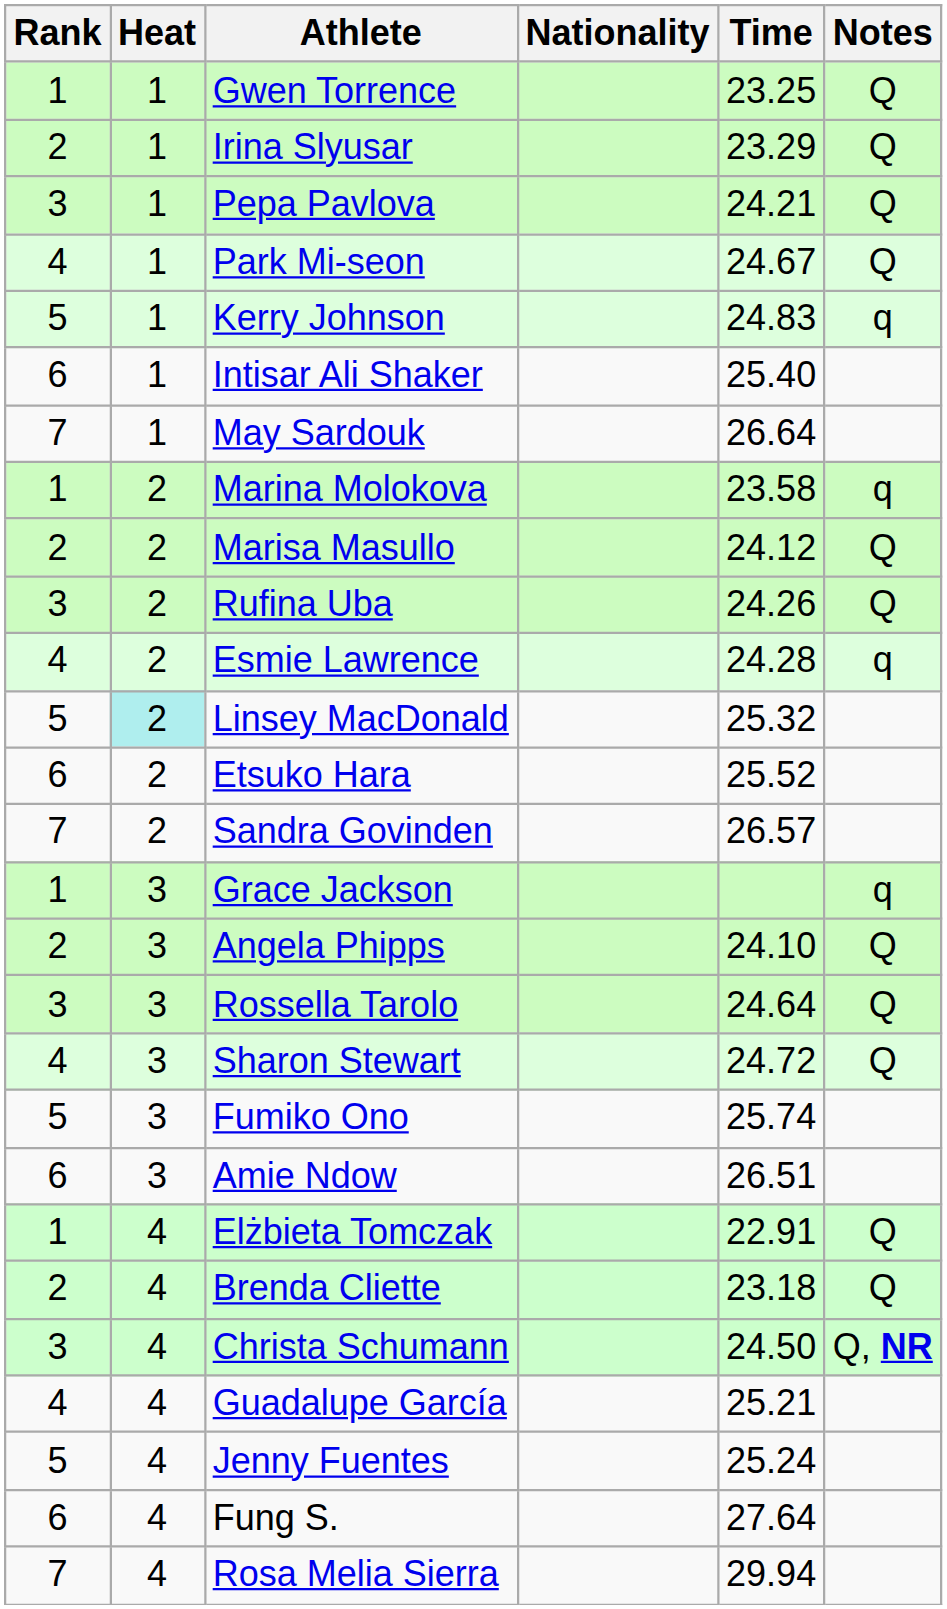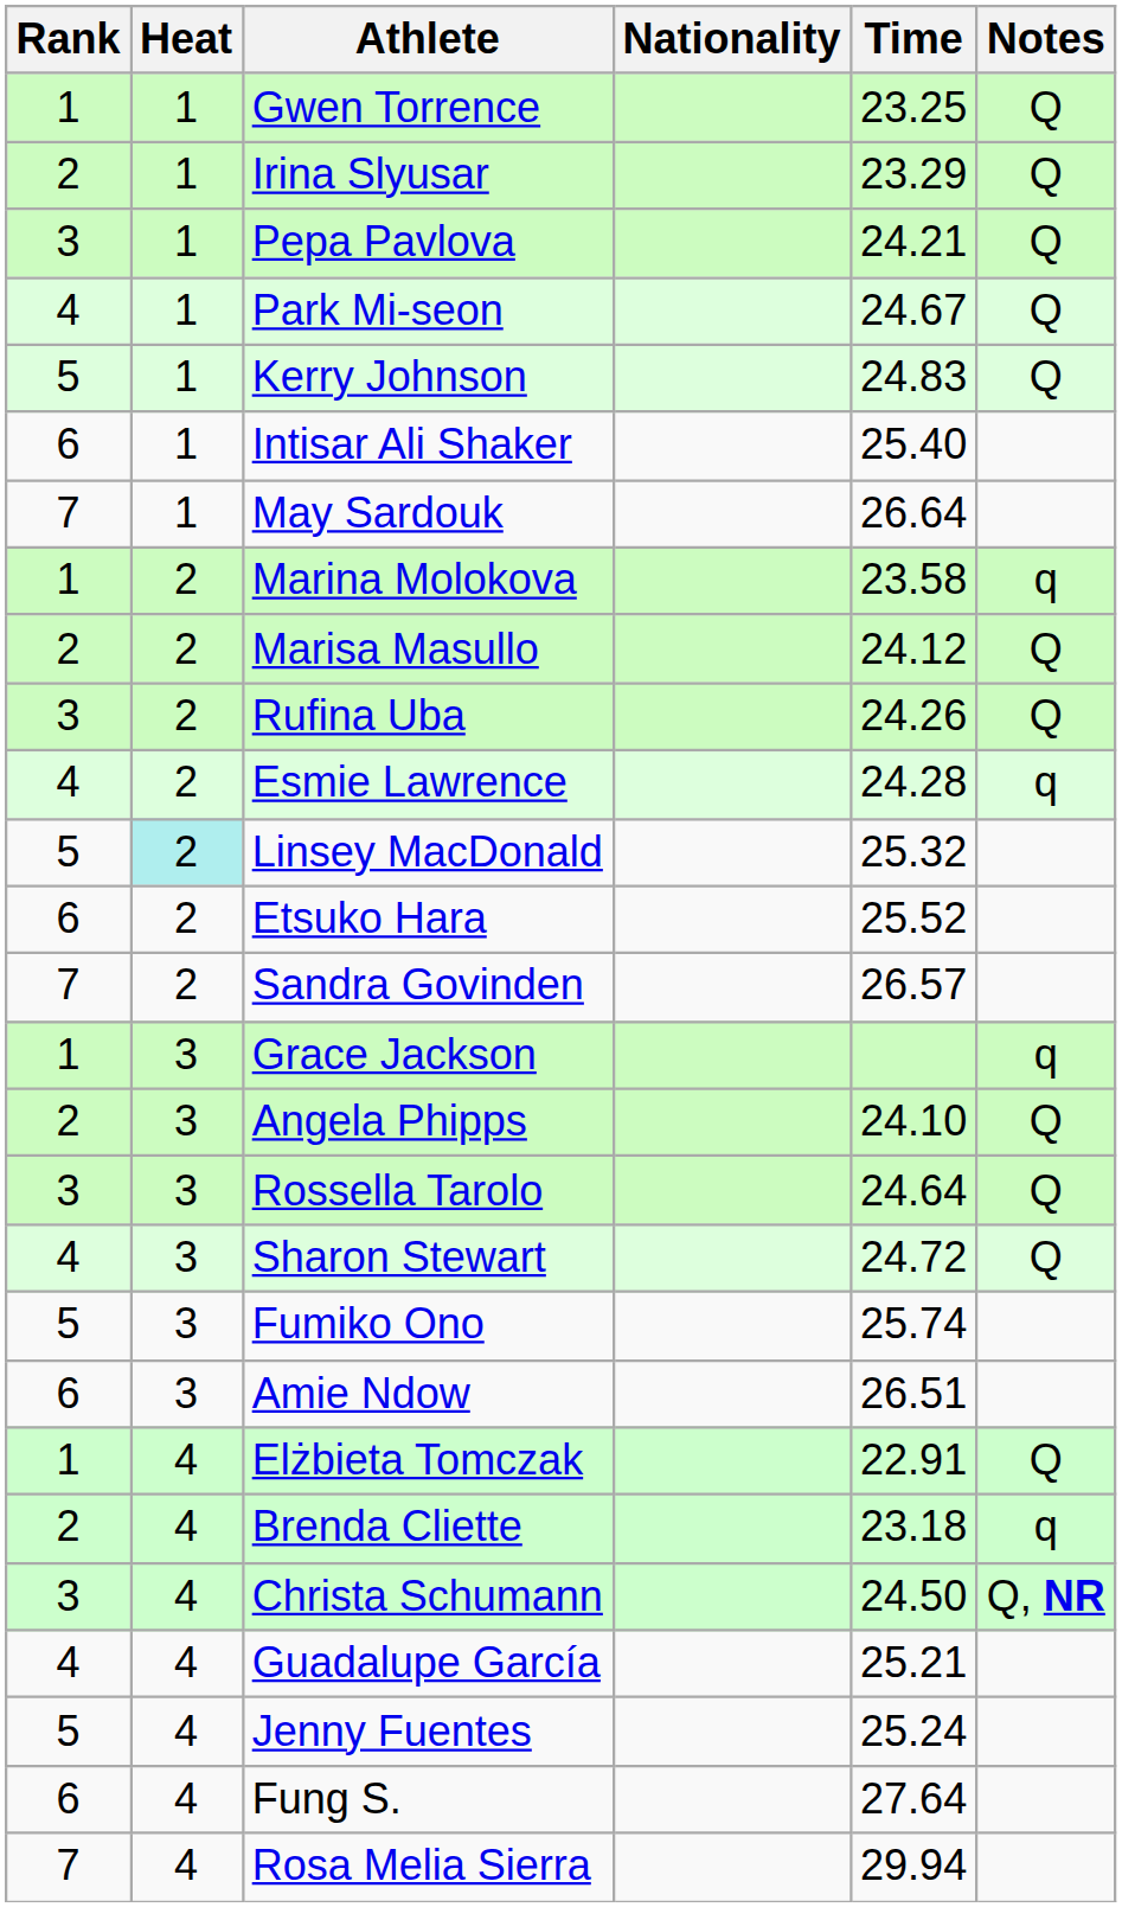 <table class="wikitable sortable" style="text-align:center">
 <tr>
 <th>Rank</th>
 <th>Heat</th>
 <th>Athlete</th>
 <th>Nationality</th>
 <th>Time</th>
 <th>Notes</th>
 </tr>
 <tr bgcolor=ccffccc>
 <td>1</td>
 <td>1</td>
 <td align=left><a href='#'>Gwen Torrence</a></td>
 <td align=left></td>
 <td>23.25</td>
 <td>Q</td>
 </tr>
 <tr bgcolor=ccffccc>
 <td>2</td>
 <td>1</td>
 <td align=left><a href='#'>Irina Slyusar</a></td>
 <td align=left></td>
 <td>23.29</td>
 <td>Q</td>
 </tr>
 <tr bgcolor=ccffccc>
 <td>3</td>
 <td>1</td>
 <td align=left><a href='#'>Pepa Pavlova</a></td>
 <td align=left></td>
 <td>24.21</td>
 <td>Q</td>
 </tr>
 <tr bgcolor=ddffdd>
 <td>4</td>
 <td>1</td>
 <td align=left><a href='#'>Park Mi-seon</a></td>
 <td align=left></td>
 <td>24.67</td>
 <td>Q</td>
 </tr>
 <tr bgcolor=ddffdd>
 <td>5</td>
 <td>1</td>
 <td align=left><a href='#'>Kerry Johnson</a></td>
 <td align=left></td>
 <td>24.83</td>
-<td>q</td>
+<td>Q</td>
 </tr>
 <tr>
 <td>6</td>
 <td>1</td>
 <td align=left><a href='#'>Intisar Ali Shaker</a></td>
 <td align=left></td>
 <td>25.40</td>
 <td></td>
 </tr>
 <tr>
 <td>7</td>
 <td>1</td>
 <td align=left><a href='#'>May Sardouk</a></td>
 <td align=left></td>
 <td>26.64</td>
 <td></td>
 </tr>
 <tr bgcolor=ccffccc>
 <td>1</td>
 <td>2</td>
 <td align=left><a href='#'>Marina Molokova</a></td>
 <td align=left></td>
 <td>23.58</td>
 <td>q</td>
 </tr>
 <tr bgcolor=ccffccc>
 <td>2</td>
 <td>2</td>
 <td align=left><a href='#'>Marisa Masullo</a></td>
 <td align=left></td>
 <td>24.12</td>
 <td>Q</td>
 </tr>
 <tr bgcolor=ccffccc>
 <td>3</td>
 <td>2</td>
 <td align=left><a href='#'>Rufina Uba</a></td>
 <td align=left></td>
 <td>24.26</td>
 <td>Q</td>
 </tr>
 <tr bgcolor=ddffdd>
 <td>4</td>
 <td>2</td>
 <td align=left><a href='#'>Esmie Lawrence</a></td>
 <td align=left></td>
 <td>24.28</td>
 <td>q</td>
 </tr>
 <tr>
 <td>5</td>
 <td style="background: paleturquoise;">2</td>
 <td align=left><a href='#'>Linsey MacDonald</a></td>
 <td align=left></td>
 <td>25.32</td>
 <td></td>
 </tr>
 <tr>
 <td>6</td>
 <td>2</td>
 <td align=left><a href='#'>Etsuko Hara</a></td>
 <td align=left></td>
 <td>25.52</td>
 <td></td>
 </tr>
 <tr>
 <td>7</td>
 <td>2</td>
 <td align=left><a href='#'>Sandra Govinden</a></td>
 <td align=left></td>
 <td>26.57</td>
 <td></td>
 </tr>
 <tr bgcolor=ccffccc>
 <td>1</td>
 <td>3</td>
 <td align=left><a href='#'>Grace Jackson</a></td>
 <td align=left></td>
 <td></td>
 <td>q</td>
 </tr>
 <tr bgcolor=ccffccc>
 <td>2</td>
 <td>3</td>
 <td align=left><a href='#'>Angela Phipps</a></td>
 <td align=left></td>
 <td>24.10</td>
 <td>Q</td>
 </tr>
 <tr bgcolor=ccffccc>
 <td>3</td>
 <td>3</td>
 <td align=left><a href='#'>Rossella Tarolo</a></td>
 <td align=left></td>
 <td>24.64</td>
 <td>Q</td>
 </tr>
 <tr bgcolor=ddffdd>
 <td>4</td>
 <td>3</td>
 <td align=left><a href='#'>Sharon Stewart</a></td>
 <td align=left></td>
 <td>24.72</td>
 <td>Q</td>
 </tr>
 <tr>
 <td>5</td>
 <td>3</td>
 <td align=left><a href='#'>Fumiko Ono</a></td>
 <td align=left></td>
 <td>25.74</td>
 <td></td>
 </tr>
 <tr>
 <td>6</td>
 <td>3</td>
 <td align=left><a href='#'>Amie Ndow</a></td>
 <td align=left></td>
 <td>26.51</td>
 <td></td>
 </tr>
 <tr bgcolor=ccffcc>
 <td>1</td>
 <td>4</td>
 <td align=left><a href='#'>Elżbieta Tomczak</a></td>
 <td align=left></td>
 <td>22.91</td>
 <td>Q</td>
 </tr>
 <tr bgcolor=ccffcc>
 <td>2</td>
 <td>4</td>
 <td align=left><a href='#'>Brenda Cliette</a></td>
 <td align=left></td>
 <td>23.18</td>
-<td>Q</td>
+<td>q</td>
 </tr>
 <tr bgcolor=ccffcc>
 <td>3</td>
 <td>4</td>
 <td align=left><a href='#'>Christa Schumann</a></td>
 <td align=left></td>
 <td>24.50</td>
 <td>Q, <strong><a href='#'>NR</a></strong></td>
 </tr>
 <tr>
 <td>4</td>
 <td>4</td>
 <td align=left><a href='#'>Guadalupe García</a></td>
 <td align=left></td>
 <td>25.21</td>
 <td></td>
 </tr>
 <tr>
 <td>5</td>
 <td>4</td>
 <td align=left><a href='#'>Jenny Fuentes</a></td>
 <td align=left></td>
 <td>25.24</td>
 <td></td>
 </tr>
 <tr>
 <td>6</td>
 <td>4</td>
 <td align=left>Fung S.</td>
 <td align=left></td>
 <td>27.64</td>
 <td></td>
 </tr>
 <tr>
 <td>7</td>
 <td>4</td>
 <td align=left><a href='#'>Rosa Melia Sierra</a></td>
 <td align=left></td>
 <td>29.94</td>
 <td></td>
 </tr>
 </table>
